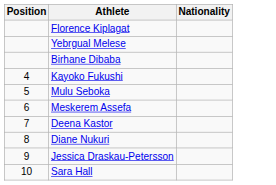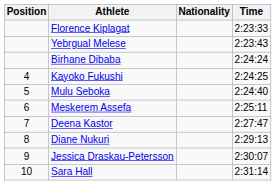 <table class="wikitable sortable" border="1">
 <tr>
 <th>Position</th>
 <th>Athlete</th>
 <th>Nationality</th>
+<th>Time</th>
 </tr>
 <tr>
 <td align=center></td>
 <td><a href='#'>Florence Kiplagat</a></td>
 <td></td>
+<td>2:23:33</td>
 </tr>
 <tr>
 <td align=center></td>
 <td><a href='#'>Yebrgual Melese</a></td>
 <td></td>
+<td>2:23:43</td>
 </tr>
 <tr>
 <td align=center></td>
 <td><a href='#'>Birhane Dibaba</a></td>
 <td></td>
+<td>2:24:24</td>
 </tr>
 <tr>
 <td align=center>4</td>
 <td><a href='#'>Kayoko Fukushi</a></td>
 <td></td>
+<td>2:24:25</td>
 </tr>
 <tr>
 <td align=center>5</td>
 <td><a href='#'>Mulu Seboka</a></td>
 <td></td>
+<td>2:24:40</td>
 </tr>
 <tr>
 <td align=center>6</td>
 <td><a href='#'>Meskerem Assefa</a></td>
 <td></td>
+<td>2:25:11</td>
 </tr>
 <tr>
 <td align=center>7</td>
 <td><a href='#'>Deena Kastor</a></td>
 <td></td>
+<td>2:27:47</td>
 </tr>
 <tr>
 <td align=center>8</td>
 <td><a href='#'>Diane Nukuri</a></td>
 <td></td>
+<td>2:29:13</td>
 </tr>
 <tr>
 <td align=center>9</td>
 <td><a href='#'>Jessica Draskau-Petersson</a></td>
 <td></td>
+<td>2:30:07</td>
 </tr>
 <tr>
 <td align=center>10</td>
 <td><a href='#'>Sara Hall</a></td>
 <td></td>
+<td>2:31:14</td>
 </tr>
 </table>
